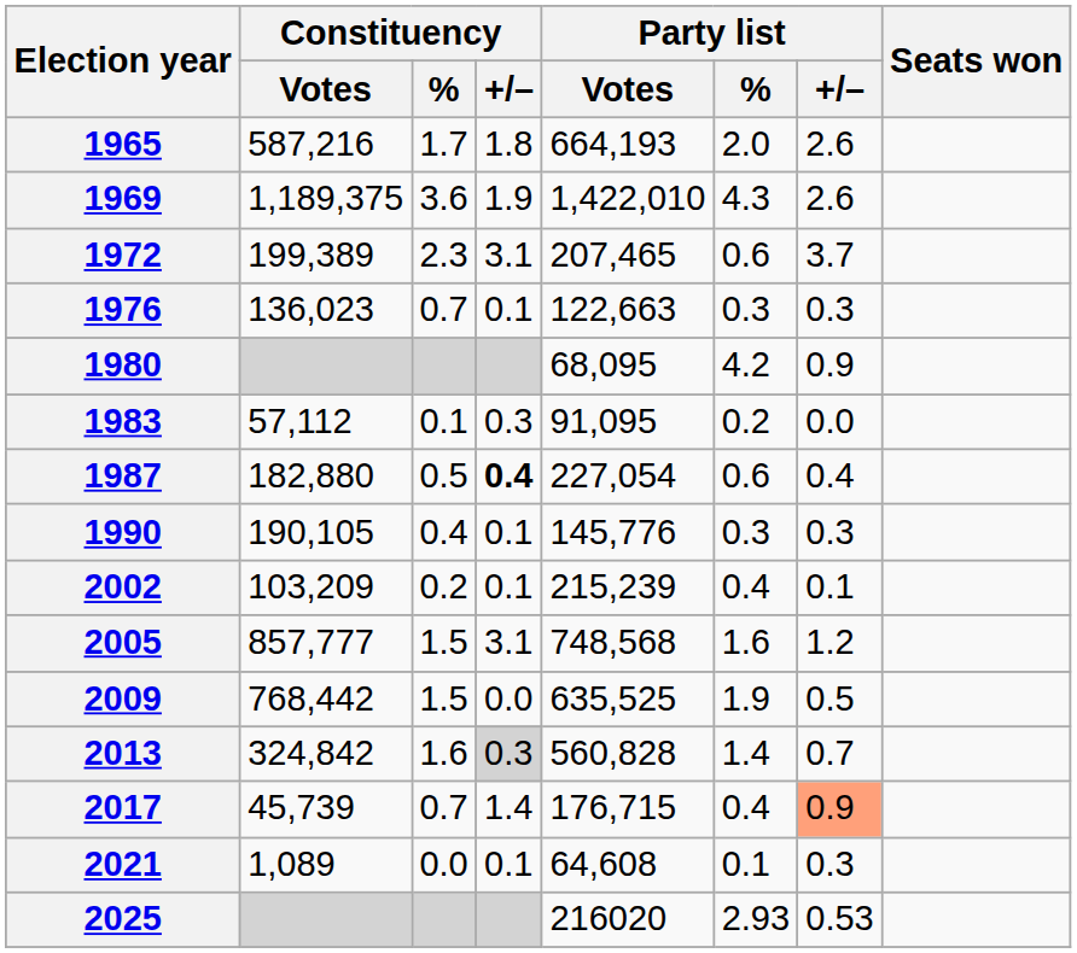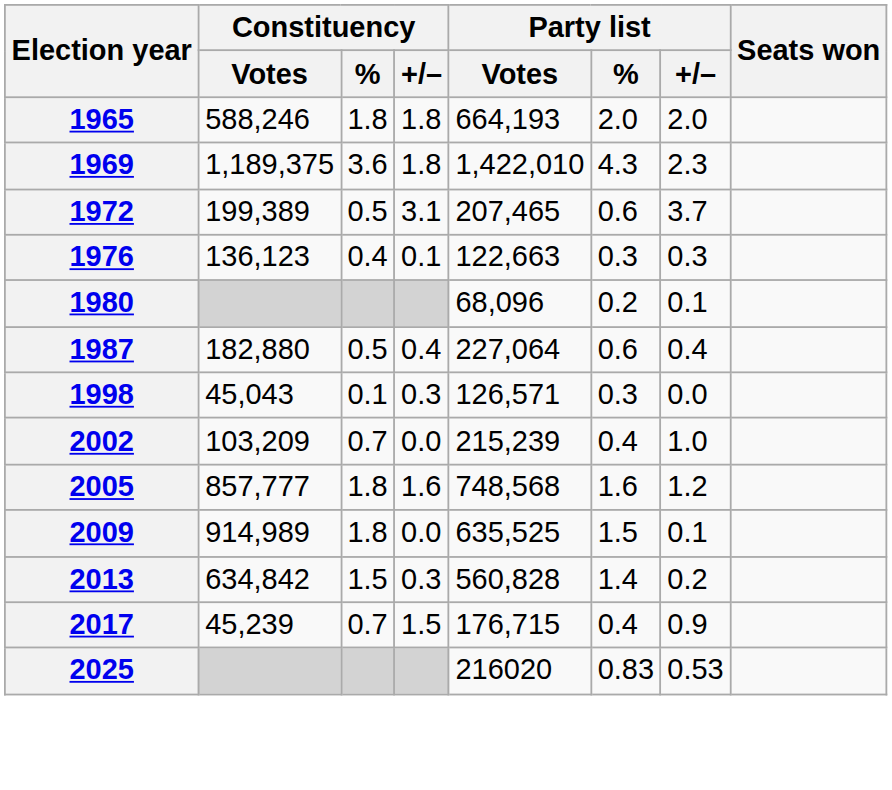 <table class=wikitable>
 <tr>
 <th rowspan=2>Election year</th>
 <th colspan=3>Constituency</th>
 <th colspan=3>Party list</th>
 <th rowspan=2>Seats won</th>
 </tr>
 <tr>
 <th>Votes</th>
 <th>%</th>
 <th>+/–</th>
 <th>Votes</th>
 <th>%</th>
 <th>+/–</th>
 </tr>
 <tr>
 <th><a href='#'>1965</a></th>
-<td>587,216</td>
-<td>1.7</td>
+<td>588,246</td>
+<td>1.8</td>
 <td> 1.8</td>
 <td>664,193</td>
 <td>2.0</td>
-<td> 2.6</td>
+<td> 2.0</td>
 <td></td>
 </tr>
 <tr>
 <th><a href='#'>1969</a></th>
 <td>1,189,375</td>
 <td>3.6</td>
-<td> 1.9</td>
+<td> 1.8</td>
 <td>1,422,010</td>
 <td>4.3</td>
-<td> 2.6</td>
+<td> 2.3</td>
 <td></td>
 </tr>
 <tr>
 <th><a href='#'>1972</a></th>
 <td>199,389</td>
-<td>2.3</td>
+<td>0.5</td>
 <td> 3.1</td>
 <td>207,465</td>
 <td>0.6</td>
 <td> 3.7</td>
 <td></td>
 </tr>
 <tr>
 <th><a href='#'>1976</a></th>
-<td>136,023</td>
-<td>0.7</td>
+<td>136,123</td>
+<td>0.4</td>
 <td> 0.1</td>
 <td>122,663</td>
 <td>0.3</td>
 <td> 0.3</td>
 <td></td>
 </tr>
 <tr>
 <th><a href='#'>1980</a></th>
 <td style="background:lightgrey;"></td>
 <td style="background:lightgrey;"></td>
 <td style="background:lightgrey;"></td>
-<td>68,095</td>
-<td>4.2</td>
-<td> 0.9</td>
-<td></td>
-</tr>
-<tr>
-<th><a href='#'>1983</a></th>
-<td>57,112</td>
-<td>0.1</td>
-<td> 0.3</td>
-<td>91,095</td>
+<td>68,096</td>
 <td>0.2</td>
-<td> 0.0</td>
+<td> 0.1</td>
 <td></td>
 </tr>
 <tr>
 <th><a href='#'>1987</a></th>
 <td>182,880</td>
 <td>0.5</td>
-<td><strong> 0.4</strong></td>
-<td>227,054</td>
+<td> 0.4</td>
+<td>227,064</td>
 <td>0.6</td>
 <td> 0.4</td>
 <td></td>
 </tr>
 <tr>
-<th><a href='#'>1990</a></th>
-<td>190,105</td>
-<td>0.4</td>
-<td> 0.1</td>
-<td>145,776</td>
+<th><a href='#'>1998</a></th>
+<td>45,043</td>
+<td>0.1</td>
+<td> 0.3</td>
+<td>126,571</td>
 <td>0.3</td>
-<td> 0.3</td>
+<td> 0.0</td>
 <td></td>
 </tr>
 <tr>
 <th><a href='#'>2002</a></th>
 <td>103,209</td>
-<td>0.2</td>
-<td> 0.1</td>
+<td>0.7</td>
+<td> 0.0</td>
 <td>215,239</td>
 <td>0.4</td>
-<td> 0.1</td>
+<td> 1.0</td>
 <td></td>
 </tr>
 <tr>
 <th><a href='#'>2005</a></th>
 <td>857,777</td>
-<td>1.5</td>
-<td> 3.1</td>
+<td>1.8</td>
+<td> 1.6</td>
 <td>748,568</td>
 <td>1.6</td>
 <td> 1.2</td>
 <td></td>
 </tr>
 <tr>
 <th><a href='#'>2009</a></th>
-<td>768,442</td>
-<td>1.5</td>
+<td>914,989</td>
+<td>1.8</td>
 <td> 0.0</td>
 <td>635,525</td>
-<td>1.9</td>
-<td> 0.5</td>
+<td>1.5</td>
+<td> 0.1</td>
 <td></td>
 </tr>
 <tr>
 <th><a href='#'>2013</a></th>
-<td>324,842</td>
-<td>1.6</td>
-<td style="background: lightgrey;"> 0.3</td>
+<td>634,842</td>
+<td>1.5</td>
+<td> 0.3</td>
 <td>560,828</td>
 <td>1.4</td>
-<td> 0.7</td>
+<td> 0.2</td>
 <td></td>
 </tr>
 <tr>
 <th><a href='#'>2017</a></th>
-<td>45,739</td>
+<td>45,239</td>
 <td>0.7</td>
-<td> 1.4</td>
+<td> 1.5</td>
 <td>176,715</td>
 <td>0.4</td>
-<td style="background: lightsalmon;"> 0.9</td>
-<td></td>
-</tr>
-<tr>
-<th><a href='#'>2021</a></th>
-<td>1,089</td>
-<td>0.0</td>
-<td> 0.1</td>
-<td>64,608</td>
-<td>0.1</td>
-<td> 0.3</td>
+<td> 0.9</td>
 <td></td>
 </tr>
 <tr>
 <th><a href='#'>2025</a></th>
 <td style="background:lightgrey;"></td>
 <td style="background:lightgrey;"></td>
 <td style="background:lightgrey;"></td>
 <td>216020</td>
-<td>2.93</td>
+<td>0.83</td>
 <td> 0.53</td>
 </tr>
 </table>
